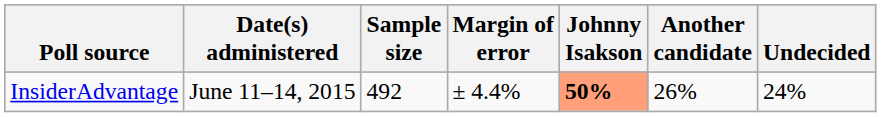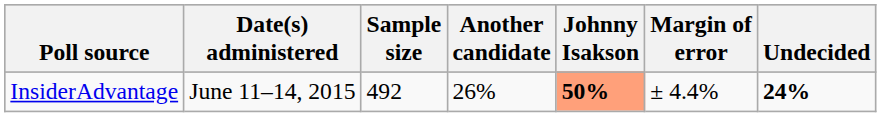 <table class="wikitable" style="font-size:90%;">
 <tr valign= bottom>
 <th>Poll source</th>
 <th>Date(s)<br>administered</th>
 <th>Sample<br>size</th>
+<th>Another<br>candidate</th>
+<th>Johnny<br>Isakson</th>
 <th>Margin of<br>error</th>
-<th>Johnny<br>Isakson</th>
-<th>Another<br>candidate</th>
 <th>Undecided</th>
 </tr>
 <tr>
 <td align=left><a href='#'>InsiderAdvantage</a></td>
 <td>June 11–14, 2015</td>
 <td>492</td>
+<td>26%</td>
+<td style="background: lightsalmon;"><strong>50%</strong></td>
 <td>± 4.4%</td>
-<td style="background: lightsalmon;"><strong>50%</strong></td>
-<td>26%</td>
-<td>24%</td>
+<td><strong>24%</strong></td>
 </tr>
 </table>
